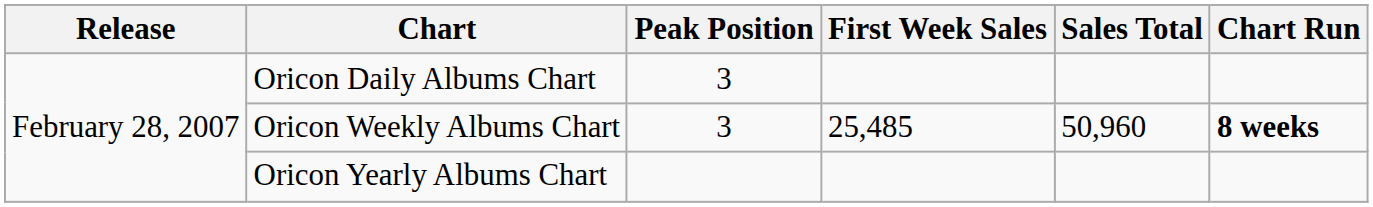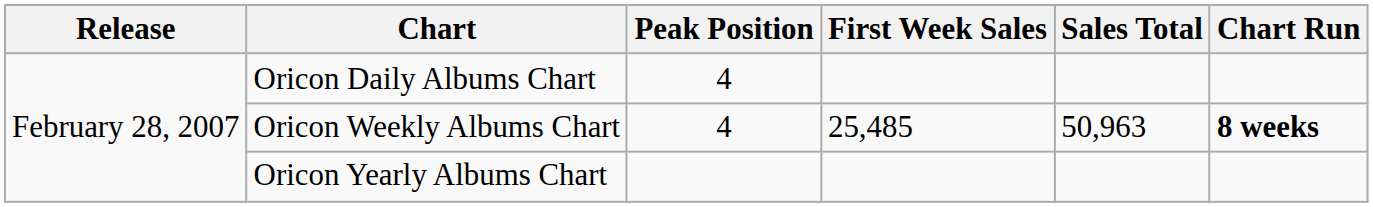 <table class="wikitable">
 <tr>
 <th>Release</th>
 <th>Chart</th>
 <th>Peak Position</th>
 <th>First Week Sales</th>
 <th>Sales Total</th>
 <th>Chart Run</th>
 </tr>
 <tr>
 <td rowspan="3">February 28, 2007</td>
 <td>Oricon Daily Albums Chart</td>
-<td align="center">3</td>
+<td align="center">4</td>
 <td></td>
 <td></td>
 <td></td>
 </tr>
 <tr>
 <td>Oricon Weekly Albums Chart</td>
-<td align="center">3</td>
+<td align="center">4</td>
 <td>25,485</td>
-<td>50,960</td>
+<td>50,963</td>
 <td><strong>8 weeks</strong></td>
 </tr>
 <tr>
 <td>Oricon Yearly Albums Chart</td>
 <td align="center"></td>
 <td></td>
 <td></td>
 <td></td>
 </tr>
 </table>
